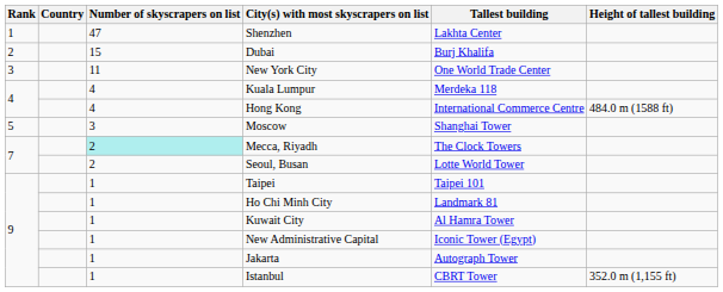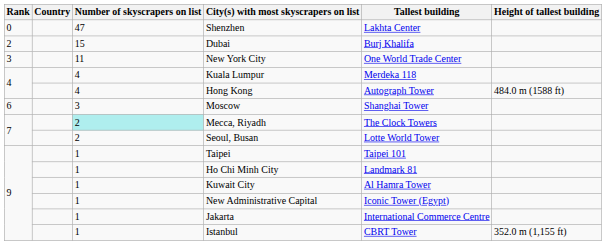 <table class="wikitable sortable">
 <tr style="background: #ececec;">
 <th>Rank</th>
 <th>Country</th>
 <th>Number of skyscrapers on list</th>
 <th>City(s) with most skyscrapers on list</th>
 <th>Tallest building</th>
 <th>Height of tallest building</th>
 </tr>
 <tr>
-<td>1</td>
+<td>0</td>
 <td></td>
 <td>47</td>
 <td>Shenzhen</td>
 <td><a href='#'>Lakhta Center</a></td>
 <td></td>
 </tr>
 <tr>
 <td>2</td>
 <td></td>
 <td>15</td>
 <td>Dubai</td>
 <td><a href='#'>Burj Khalifa</a></td>
 <td></td>
 </tr>
 <tr>
 <td>3</td>
 <td></td>
 <td>11</td>
 <td>New York City</td>
 <td><a href='#'>One World Trade Center</a></td>
 <td></td>
 </tr>
 <tr>
 <td rowspan="2">4</td>
 <td></td>
 <td>4</td>
 <td>Kuala Lumpur</td>
 <td><a href='#'>Merdeka 118</a></td>
 <td></td>
 </tr>
 <tr>
 <td></td>
 <td>4</td>
 <td>Hong Kong</td>
-<td><a href='#'>International Commerce Centre</a></td>
+<td><a href='#'>Autograph Tower</a></td>
 <td>484.0 m (1588 ft)</td>
 </tr>
 <tr>
-<td>5</td>
+<td>6</td>
 <td></td>
 <td>3</td>
 <td>Moscow</td>
 <td><a href='#'>Shanghai Tower</a></td>
 <td></td>
 </tr>
 <tr>
 <td rowspan=2>7</td>
 <td></td>
 <td style="background: paleturquoise;">2</td>
 <td>Mecca, Riyadh</td>
 <td><a href='#'>The Clock Towers</a></td>
 <td></td>
 </tr>
 <tr>
 <td></td>
 <td>2</td>
 <td>Seoul, Busan</td>
 <td><a href='#'>Lotte World Tower</a></td>
 <td></td>
 </tr>
 <tr>
 <td rowspan="6">9</td>
 <td></td>
 <td>1</td>
 <td>Taipei</td>
 <td><a href='#'>Taipei 101</a></td>
 <td></td>
 </tr>
 <tr>
 <td></td>
 <td>1</td>
 <td>Ho Chi Minh City</td>
 <td><a href='#'>Landmark 81</a></td>
 <td></td>
 </tr>
 <tr>
 <td></td>
 <td>1</td>
 <td>Kuwait City</td>
 <td><a href='#'>Al Hamra Tower</a></td>
 <td></td>
 </tr>
 <tr>
 <td></td>
 <td>1</td>
 <td>New Administrative Capital</td>
 <td><a href='#'>Iconic Tower (Egypt)</a></td>
 <td></td>
 </tr>
 <tr>
 <td></td>
 <td>1</td>
 <td>Jakarta</td>
-<td><a href='#'>Autograph Tower</a></td>
+<td><a href='#'>International Commerce Centre</a></td>
 <td></td>
 </tr>
 <tr>
 <td></td>
 <td>1</td>
 <td>Istanbul</td>
 <td><a href='#'>CBRT Tower</a></td>
 <td>352.0 m (1,155 ft)</td>
 </tr>
 </table>
